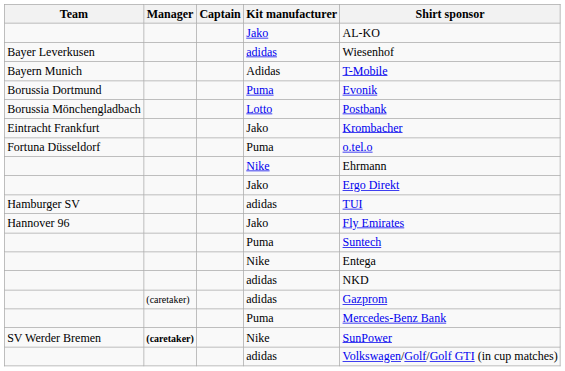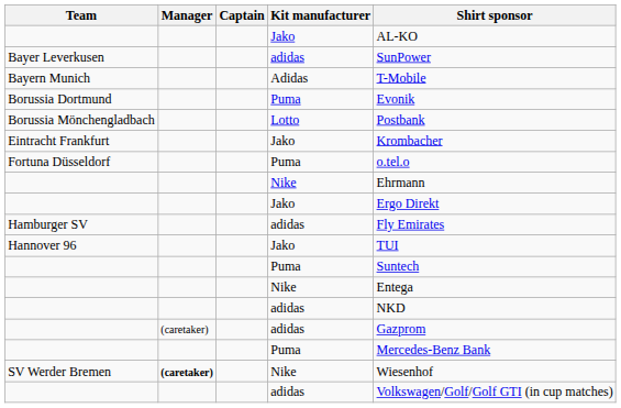 <table class="wikitable sortable">
 <tr>
 <th>Team</th>
 <th>Manager</th>
 <th>Captain</th>
 <th>Kit manufacturer</th>
 <th>Shirt sponsor</th>
 </tr>
 <tr>
 <td></td>
 <td> </td>
 <td> </td>
 <td><a href='#'>Jako</a></td>
 <td>AL-KO</td>
 </tr>
 <tr>
 <td>Bayer Leverkusen</td>
 <td> <br> </td>
 <td> </td>
 <td><a href='#'>adidas</a></td>
-<td>Wiesenhof</td>
+<td><a href='#'>SunPower</a></td>
 </tr>
 <tr>
 <td>Bayern Munich</td>
 <td> </td>
 <td> </td>
 <td>Adidas</td>
 <td><a href='#'>T-Mobile</a></td>
 </tr>
 <tr>
 <td>Borussia Dortmund</td>
 <td> </td>
 <td> </td>
 <td><a href='#'>Puma</a></td>
 <td><a href='#'>Evonik</a></td>
 </tr>
 <tr>
 <td>Borussia Mönchengladbach</td>
 <td> </td>
 <td> </td>
 <td><a href='#'>Lotto</a></td>
 <td><a href='#'>Postbank</a></td>
 </tr>
 <tr>
 <td>Eintracht Frankfurt</td>
 <td> </td>
 <td> </td>
 <td>Jako</td>
 <td><a href='#'>Krombacher</a></td>
 </tr>
 <tr>
 <td>Fortuna Düsseldorf</td>
 <td> </td>
 <td> </td>
 <td>Puma</td>
 <td><a href='#'>o.tel.o</a></td>
 </tr>
 <tr>
 <td></td>
 <td> </td>
 <td> </td>
 <td><a href='#'>Nike</a></td>
 <td>Ehrmann</td>
 </tr>
 <tr>
 <td></td>
 <td> </td>
 <td> </td>
 <td>Jako</td>
 <td><a href='#'>Ergo Direkt</a></td>
 </tr>
 <tr>
 <td>Hamburger SV</td>
 <td> </td>
 <td> </td>
 <td>adidas</td>
-<td><a href='#'>TUI</a></td>
+<td><a href='#'>Fly Emirates</a></td>
 </tr>
 <tr>
 <td>Hannover 96</td>
 <td> </td>
 <td> </td>
 <td>Jako</td>
-<td><a href='#'>Fly Emirates</a></td>
+<td><a href='#'>TUI</a></td>
 </tr>
 <tr>
 <td></td>
 <td> </td>
 <td> </td>
 <td>Puma</td>
 <td><a href='#'>Suntech</a></td>
 </tr>
 <tr>
 <td></td>
 <td> </td>
 <td> </td>
 <td>Nike</td>
 <td>Entega</td>
 </tr>
 <tr>
 <td></td>
 <td> </td>
 <td> </td>
 <td>adidas</td>
 <td>NKD</td>
 </tr>
 <tr>
 <td></td>
 <td>  <small>(caretaker)</small></td>
 <td> </td>
 <td>adidas</td>
 <td><a href='#'>Gazprom</a></td>
 </tr>
 <tr>
 <td></td>
 <td> </td>
 <td> </td>
 <td>Puma</td>
 <td><a href='#'>Mercedes-Benz Bank</a></td>
 </tr>
 <tr>
 <td>SV Werder Bremen</td>
 <td><strong>  <small>(caretaker)</small></strong></td>
 <td> </td>
 <td>Nike</td>
-<td><a href='#'>SunPower</a></td>
+<td>Wiesenhof</td>
 </tr>
 <tr>
 <td></td>
 <td> </td>
 <td> </td>
 <td>adidas</td>
 <td><a href='#'>Volkswagen</a>/<a href='#'>Golf</a>/<a href='#'>Golf GTI</a> (in cup matches)</td>
 </tr>
 </table>
